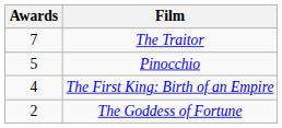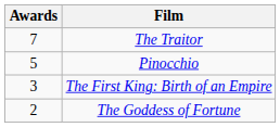 <table class="wikitable plainrowheaders" rowspan=2 style="text-align: center;" border="2" background: #f6e39c;>
 <tr>
 <th scope="col" style="width:55px;">Awards</th>
 <th scope="col" style="text-align:center;">Film</th>
 </tr>
 <tr>
 <td>7</td>
 <td><em><a href='#'>The Traitor</a></em></td>
 </tr>
 <tr>
 <td>5</td>
 <td><em><a href='#'>Pinocchio</a></em></td>
 </tr>
 <tr>
-<td>4</td>
+<td>3</td>
 <td><em><a href='#'>The First King: Birth of an Empire</a></em></td>
 </tr>
 <tr>
 <td>2</td>
 <td><em><a href='#'>The Goddess of Fortune</a></em></td>
 </tr>
 </table>
